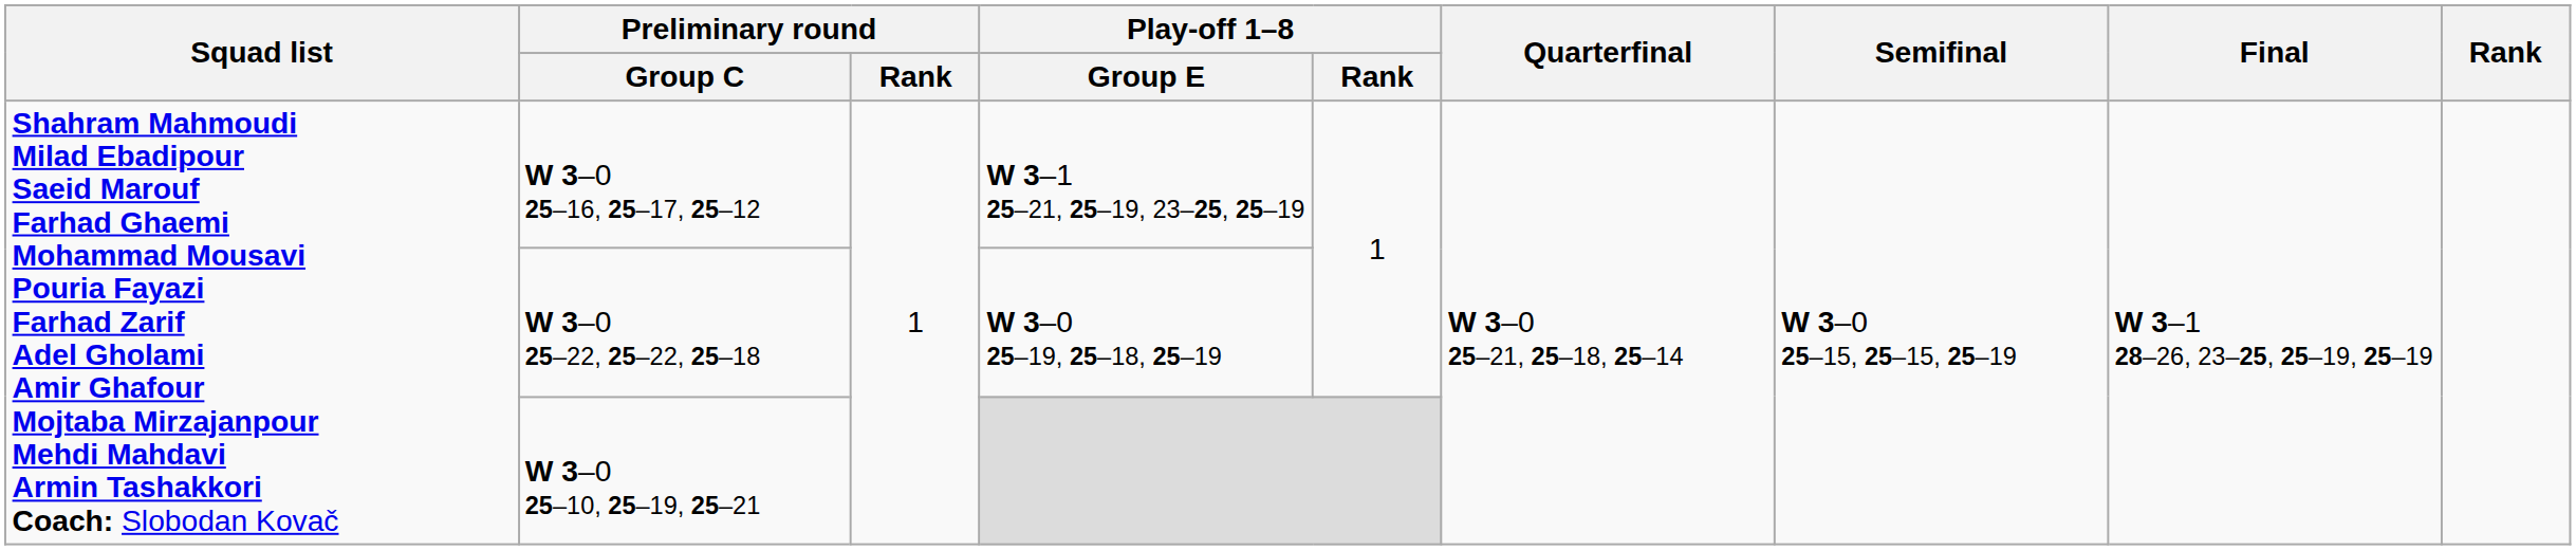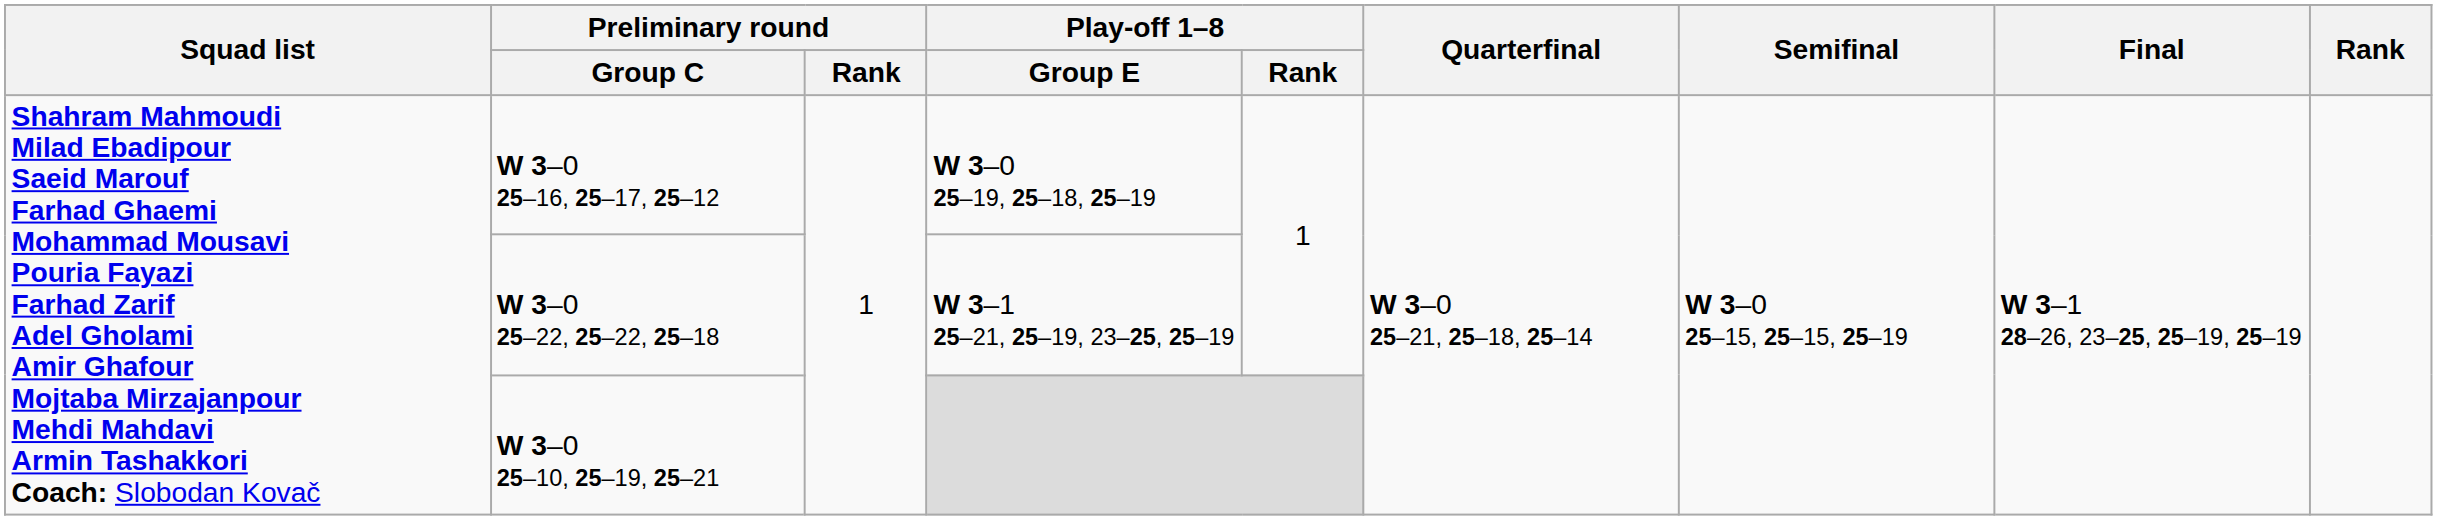 <table class="wikitable" width="98%" style="text-align:left; font-size:90%">
 <tr>
 <th rowspan="2" width="20%">Squad list</th>
 <th colspan="2">Preliminary round</th>
 <th colspan="2">Play-off 1–8</th>
 <th rowspan="2" width="13%">Quarterfinal</th>
 <th rowspan="2" width="13%">Semifinal</th>
 <th rowspan="2" width="13%">Final</th>
 <th rowspan="2" width="5%">Rank</th>
 </tr>
 <tr>
 <th width="13%">Group C</th>
 <th width="5%">Rank</th>
 <th width="13%">Group E</th>
 <th width="5%">Rank</th>
 </tr>
 <tr>
 <td rowspan=3><strong><a href='#'>Shahram Mahmoudi</a><br><a href='#'>Milad Ebadipour</a><br><a href='#'>Saeid Marouf</a><br><a href='#'>Farhad Ghaemi</a><br><a href='#'>Mohammad Mousavi</a><br><a href='#'>Pouria Fayazi</a><br><a href='#'>Farhad Zarif</a><br><a href='#'>Adel Gholami</a><br><a href='#'>Amir Ghafour</a><br><a href='#'>Mojtaba Mirzajanpour</a><br><a href='#'>Mehdi Mahdavi</a><br><a href='#'>Armin Tashakkori</a><br>Coach:</strong>  <a href='#'>Slobodan Kovač</a></td>
 <td><br><strong>W</strong> <strong>3</strong>–0<br><small><strong>25</strong>–16, <strong>25</strong>–17, <strong>25</strong>–12</small></td>
 <td rowspan=3 align=center>1 <strong></strong></td>
-<td><br><strong>W</strong> <strong>3</strong>–1<br><small><strong>25</strong>–21, <strong>25</strong>–19, 23–<strong>25</strong>, <strong>25</strong>–19</small></td>
+<td><br><strong>W</strong> <strong>3</strong>–0<br><small><strong>25</strong>–19, <strong>25</strong>–18, <strong>25</strong>–19</small></td>
 <td rowspan=2 align=center>1 <strong></strong></td>
 <td rowspan=3><br><strong>W</strong> <strong>3</strong>–0<br><small><strong>25</strong>–21, <strong>25</strong>–18, <strong>25</strong>–14</small></td>
 <td rowspan=3><br><strong>W</strong> <strong>3</strong>–0<br><small><strong>25</strong>–15, <strong>25</strong>–15, <strong>25</strong>–19</small></td>
 <td rowspan=3><br><strong>W</strong> <strong>3</strong>–1<br><small><strong>28</strong>–26, 23–<strong>25</strong>, <strong>25</strong>–19, <strong>25</strong>–19</small></td>
 <td rowspan=3 align=center></td>
 </tr>
 <tr>
 <td><br><strong>W</strong> <strong>3</strong>–0<br><small><strong>25</strong>–22, <strong>25</strong>–22, <strong>25</strong>–18</small></td>
-<td><br><strong>W</strong> <strong>3</strong>–0<br><small><strong>25</strong>–19, <strong>25</strong>–18, <strong>25</strong>–19</small></td>
+<td><br><strong>W</strong> <strong>3</strong>–1<br><small><strong>25</strong>–21, <strong>25</strong>–19, 23–<strong>25</strong>, <strong>25</strong>–19</small></td>
 </tr>
 <tr>
 <td><br><strong>W</strong> <strong>3</strong>–0<br><small><strong>25</strong>–10, <strong>25</strong>–19, <strong>25</strong>–21</small></td>
 <td colspan=2 bgcolor=#DCDCDC></td>
 </tr>
 </table>
